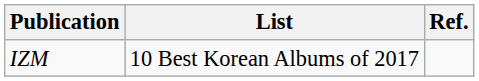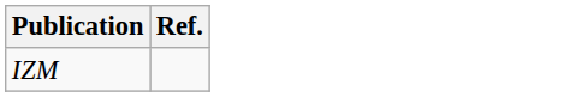 <table class="wikitable">
 <tr>
 <th>Publication</th>
-<th>List</th>
 <th>Ref.</th>
 </tr>
 <tr>
 <td><em>IZM</em></td>
-<td>10 Best Korean Albums of 2017</td>
 <td></td>
 </tr>
 </table>
